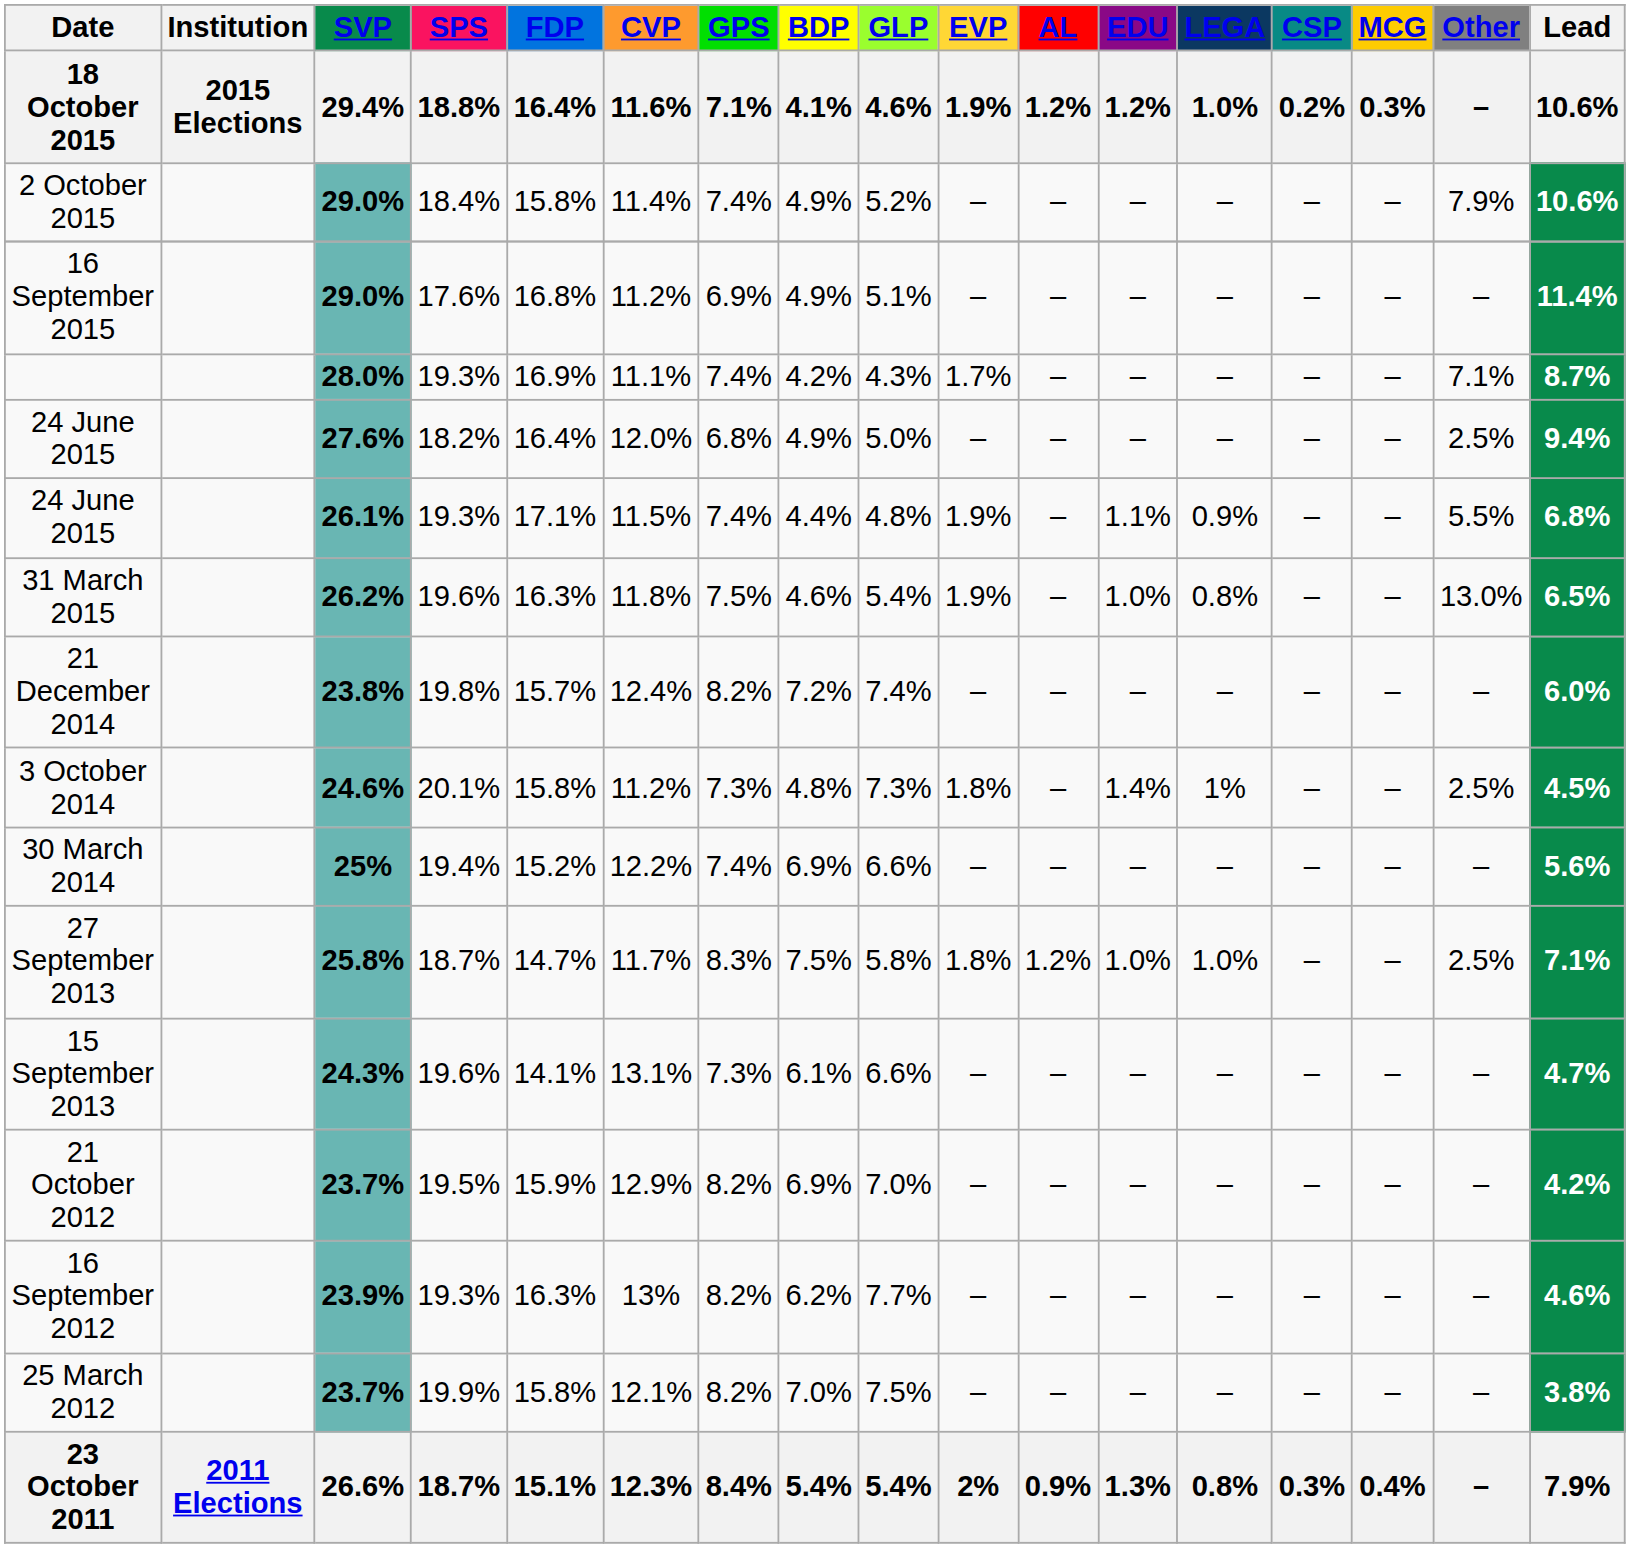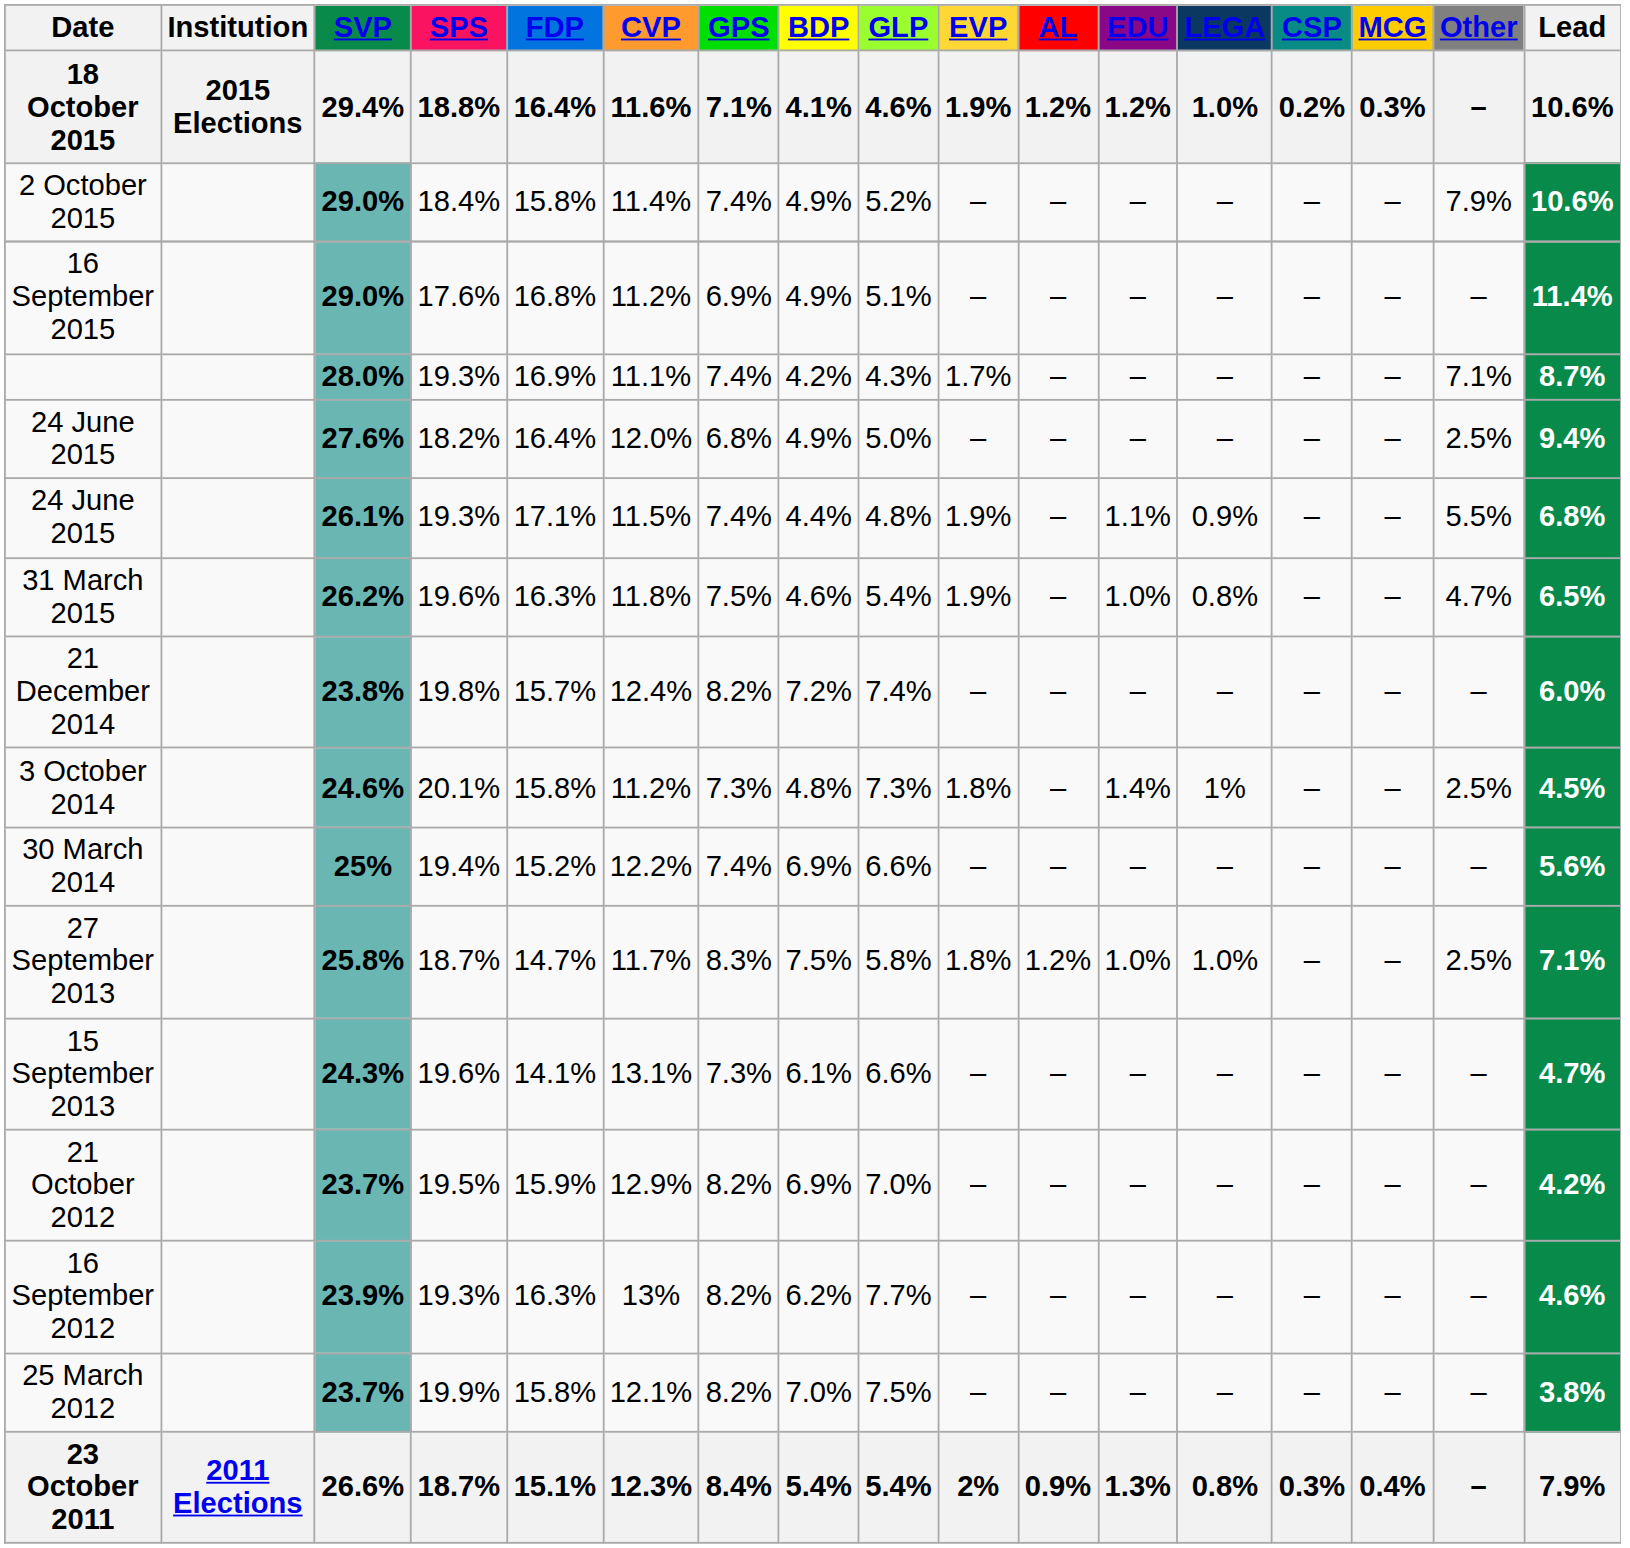 <table class="wikitable sortable" style=text-align:center>
 <tr>
 <th !style="width:100px;">Date</th>
 <th>Institution</th>
 <th style="background:#088A4B; width:30px;"><a href='#'><span>SVP</span></a></th>
 <th style="background:#FA1360; width:30px;"><a href='#'><span>SPS</span></a></th>
 <th style="background:#0174DF; width:30px;"><a href='#'><span>FDP</span></a></th>
 <th style="background:#FE9A2E; width:30px;"><a href='#'><span>CVP</span></a></th>
 <th style="background:#01DF01; width:30px;"><a href='#'><span>GPS</span></a></th>
 <th style="background:#FFFF00; width:30px;"><a href='#'><span>BDP</span></a></th>
 <th style="background:#9AFE2E; width:30px;"><a href='#'><span>GLP</span></a></th>
 <th style="background:#FFD735; width:30px;"><a href='#'><span>EVP</span></a></th>
 <th style="background:#FF0000; width:30px;"><a href='#'><span>AL</span></a></th>
 <th style="background:#8A0886; width:30px;"><a href='#'><span>EDU</span></a></th>
 <th style="background:#0B3861; width:30px;"><a href='#'><span>LEGA</span></a></th>
 <th style="background:#088A85; width:30px;"><a href='#'><span>CSP</span></a></th>
 <th style="background:#FECC01; width:30px;"><a href='#'><span>MCG</span></a></th>
 <th style="background:gray; width:30px;"><a href='#'><span>Other</span></a></th>
 <th style="width:30px">Lead</th>
 </tr>
 <tr class=sorttop>
 <th>18 October 2015</th>
 <th>2015 Elections</th>
 <th>29.4%</th>
 <th>18.8%</th>
 <th>16.4%</th>
 <th>11.6%</th>
 <th>7.1%</th>
 <th>4.1%</th>
 <th>4.6%</th>
 <th>1.9%</th>
 <th>1.2%</th>
 <th>1.2%</th>
 <th>1.0%</th>
 <th>0.2%</th>
 <th>0.3%</th>
 <th>–</th>
 <th>10.6%</th>
 </tr>
 <tr>
 <td>2 October 2015</td>
 <td align=left></td>
 <td style="background:#69B6B3"><strong>29.0%</strong></td>
 <td>18.4%</td>
 <td>15.8%</td>
 <td>11.4%</td>
 <td>7.4%</td>
 <td>4.9%</td>
 <td>5.2%</td>
 <td>–</td>
 <td>–</td>
 <td>–</td>
 <td>–</td>
 <td>–</td>
 <td>–</td>
 <td>7.9%</td>
 <td style="background:#088A4B; color:white"><strong>10.6%</strong></td>
 </tr>
 <tr>
 </tr>
 <tr>
 <td>16 September 2015</td>
 <td align=left></td>
 <td style="background:#69B6B3"><strong>29.0%</strong></td>
 <td>17.6%</td>
 <td>16.8%</td>
 <td>11.2%</td>
 <td>6.9%</td>
 <td>4.9%</td>
 <td>5.1%</td>
 <td>–</td>
 <td>–</td>
 <td>–</td>
 <td>–</td>
 <td>–</td>
 <td>–</td>
 <td>–</td>
 <td style="background:#088A4B; color:white"><strong>11.4%</strong></td>
 </tr>
 <tr>
 <td></td>
 <td align=left></td>
 <td style="background:#69B6B3"><strong>28.0%</strong></td>
 <td>19.3%</td>
 <td>16.9%</td>
 <td>11.1%</td>
 <td>7.4%</td>
 <td>4.2%</td>
 <td>4.3%</td>
 <td>1.7%</td>
 <td>–</td>
 <td>–</td>
 <td>–</td>
 <td>–</td>
 <td>–</td>
 <td>7.1%</td>
 <td style="background:#088A4B; color:white"><strong>8.7%</strong></td>
 </tr>
 <tr>
 <td>24 June 2015</td>
 <td align=left></td>
 <td style="background:#69B6B3"><strong>27.6%</strong></td>
 <td>18.2%</td>
 <td>16.4%</td>
 <td>12.0%</td>
 <td>6.8%</td>
 <td>4.9%</td>
 <td>5.0%</td>
 <td>–</td>
 <td>–</td>
 <td>–</td>
 <td>–</td>
 <td>–</td>
 <td>–</td>
 <td>2.5%</td>
 <td style="background:#088A4B; color:white"><strong>9.4%</strong></td>
 </tr>
 <tr>
 <td>24 June 2015</td>
 <td align=left></td>
 <td style="background:#69B6B3"><strong>26.1%</strong></td>
 <td>19.3%</td>
 <td>17.1%</td>
 <td>11.5%</td>
 <td>7.4%</td>
 <td>4.4%</td>
 <td>4.8%</td>
 <td>1.9%</td>
 <td>–</td>
 <td>1.1%</td>
 <td>0.9%</td>
 <td>–</td>
 <td>–</td>
 <td>5.5%</td>
 <td style="background:#088A4B; color:white"><strong>6.8%</strong></td>
 </tr>
 <tr>
 <td>31 March 2015</td>
 <td align=left></td>
 <td style="background:#69B6B3"><strong>26.2%</strong></td>
 <td>19.6%</td>
 <td>16.3%</td>
 <td>11.8%</td>
 <td>7.5%</td>
 <td>4.6%</td>
 <td>5.4%</td>
 <td>1.9%</td>
 <td>–</td>
 <td>1.0%</td>
 <td>0.8%</td>
 <td>–</td>
 <td>–</td>
-<td>13.0%</td>
+<td>4.7%</td>
 <td style="background:#088A4B; color:white"><strong>6.5%</strong></td>
 </tr>
 <tr>
 <td>21 December 2014</td>
 <td></td>
 <td style="background:#69B6B3"><strong>23.8%</strong></td>
 <td>19.8%</td>
 <td>15.7%</td>
 <td>12.4%</td>
 <td>8.2%</td>
 <td>7.2%</td>
 <td>7.4%</td>
 <td>–</td>
 <td>–</td>
 <td>–</td>
 <td>–</td>
 <td>–</td>
 <td>–</td>
 <td>–</td>
 <td style="background:#088A4B; color:white"><strong>6.0%</strong></td>
 </tr>
 <tr>
 <td>3 October 2014</td>
 <td align=left></td>
 <td style="background:#69B6B3"><strong>24.6%</strong></td>
 <td>20.1%</td>
 <td>15.8%</td>
 <td>11.2%</td>
 <td>7.3%</td>
 <td>4.8%</td>
 <td>7.3%</td>
 <td>1.8%</td>
 <td>–</td>
 <td>1.4%</td>
 <td>1%</td>
 <td>–</td>
 <td>–</td>
 <td>2.5%</td>
 <td style="background:#088A4B; color:white"><strong>4.5%</strong></td>
 </tr>
 <tr>
 <td>30 March 2014</td>
 <td align=left></td>
 <td style="background:#69B6B3"><strong>25%</strong></td>
 <td>19.4%</td>
 <td>15.2%</td>
 <td>12.2%</td>
 <td>7.4%</td>
 <td>6.9%</td>
 <td>6.6%</td>
 <td>–</td>
 <td>–</td>
 <td>–</td>
 <td>–</td>
 <td>–</td>
 <td>–</td>
 <td>–</td>
 <td style="background:#088A4B; color:white"><strong>5.6%</strong></td>
 </tr>
 <tr>
 <td>27 September 2013</td>
 <td align=left></td>
 <td style="background:#69B6B3"><strong> 25.8% </strong></td>
 <td>18.7%</td>
 <td>14.7%</td>
 <td>11.7%</td>
 <td>8.3%</td>
 <td>7.5%</td>
 <td>5.8%</td>
 <td>1.8%</td>
 <td>1.2%</td>
 <td>1.0%</td>
 <td>1.0%</td>
 <td>–</td>
 <td>–</td>
 <td>2.5%</td>
 <td style="background:#088A4B; color:white"><strong>7.1%</strong></td>
 </tr>
 <tr>
 <td>15 September 2013</td>
 <td align=left></td>
 <td style="background:#69B6B3"><strong>24.3%</strong></td>
 <td>19.6%</td>
 <td>14.1%</td>
 <td>13.1%</td>
 <td>7.3%</td>
 <td>6.1%</td>
 <td>6.6%</td>
 <td>–</td>
 <td>–</td>
 <td>–</td>
 <td>–</td>
 <td>–</td>
 <td>–</td>
 <td>–</td>
 <td style="background:#088A4B; color:white"><strong>4.7%</strong></td>
 </tr>
 <tr>
 <td>21 October 2012</td>
 <td align=left></td>
 <td style="background:#69B6B3"><strong>23.7%</strong></td>
 <td>19.5%</td>
 <td>15.9%</td>
 <td>12.9%</td>
 <td>8.2%</td>
 <td>6.9%</td>
 <td>7.0%</td>
 <td>–</td>
 <td>–</td>
 <td>–</td>
 <td>–</td>
 <td>–</td>
 <td>–</td>
 <td>–</td>
 <td style="background:#088A4B; color:white"><strong>4.2%</strong></td>
 </tr>
 <tr>
 <td>16 September 2012</td>
 <td align=left></td>
 <td style="background:#69B6B3"><strong>23.9%</strong></td>
 <td>19.3%</td>
 <td>16.3%</td>
 <td>13%</td>
 <td>8.2%</td>
 <td>6.2%</td>
 <td>7.7%</td>
 <td>–</td>
 <td>–</td>
 <td>–</td>
 <td>–</td>
 <td>–</td>
 <td>–</td>
 <td>–</td>
 <td style="background:#088A4B; color:white"><strong>4.6%</strong></td>
 </tr>
 <tr>
 <td>25 March 2012</td>
 <td align=left></td>
 <td style="background:#69B6B3"><strong>23.7%</strong></td>
 <td>19.9%</td>
 <td>15.8%</td>
 <td>12.1%</td>
 <td>8.2%</td>
 <td>7.0%</td>
 <td>7.5%</td>
 <td>–</td>
 <td>–</td>
 <td>–</td>
 <td>–</td>
 <td>–</td>
 <td>–</td>
 <td>–</td>
 <td style="background:#088A4B; color:white"><strong>3.8%</strong></td>
 </tr>
 <tr class=sortbottom>
 <th>23 October 2011</th>
 <th><a href='#'>2011 Elections</a></th>
 <th>26.6%</th>
 <th>18.7%</th>
 <th>15.1%</th>
 <th>12.3%</th>
 <th>8.4%</th>
 <th>5.4%</th>
 <th>5.4%</th>
 <th>2%</th>
 <th>0.9%</th>
 <th>1.3%</th>
 <th>0.8%</th>
 <th>0.3%</th>
 <th>0.4%</th>
 <th>–</th>
 <th>7.9%</th>
 </tr>
 </table>
